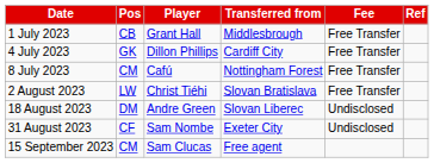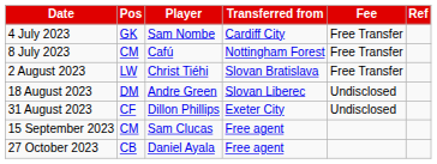 <table class="wikitable plainrowheaders sortable">
 <tr>
 <th style="background:#E00000;color:white">Date</th>
 <th style="background:#E00000;color:white">Pos</th>
 <th style="background:#E00000;color:white">Player</th>
 <th style="background:#E00000;color:white">Transferred from</th>
 <th style="background:#E00000;color:white">Fee</th>
 <th style="background:#E00000;color:white">Ref</th>
 </tr>
 <tr>
-<td>1 July 2023</td>
-<td><a href='#'>CB</a></td>
-<td> <a href='#'>Grant Hall</a></td>
-<td> <a href='#'>Middlesbrough</a></td>
-<td>Free Transfer</td>
-<td></td>
-</tr>
-<tr>
 <td>4 July 2023</td>
 <td><a href='#'>GK</a></td>
-<td> <a href='#'>Dillon Phillips</a></td>
+<td> <a href='#'>Sam Nombe</a></td>
 <td> <a href='#'>Cardiff City</a></td>
 <td>Free Transfer</td>
 <td></td>
 </tr>
 <tr>
 <td>8 July 2023</td>
 <td><a href='#'>CM</a></td>
 <td> <a href='#'>Cafú</a></td>
 <td> <a href='#'>Nottingham Forest</a></td>
 <td>Free Transfer</td>
 <td></td>
 </tr>
 <tr>
 <td>2 August 2023</td>
 <td><a href='#'>LW</a></td>
 <td> <a href='#'>Christ Tiéhi</a></td>
 <td> <a href='#'>Slovan Bratislava</a></td>
 <td>Free Transfer</td>
 <td></td>
 </tr>
 <tr>
 <td>18 August 2023</td>
 <td><a href='#'>DM</a></td>
 <td> <a href='#'>Andre Green</a></td>
 <td> <a href='#'>Slovan Liberec</a></td>
 <td>Undisclosed</td>
 <td></td>
 </tr>
 <tr>
 <td>31 August 2023</td>
 <td><a href='#'>CF</a></td>
-<td> <a href='#'>Sam Nombe</a></td>
+<td> <a href='#'>Dillon Phillips</a></td>
 <td> <a href='#'>Exeter City</a></td>
 <td>Undisclosed</td>
 <td></td>
 </tr>
 <tr>
 <td>15 September 2023</td>
 <td><a href='#'>CM</a></td>
 <td> <a href='#'>Sam Clucas</a></td>
 <td> <a href='#'>Free agent</a></td>
 <td></td>
 <td></td>
 </tr>
+<tr>
+<td>27 October 2023</td>
+<td><a href='#'>CB</a></td>
+<td> <a href='#'>Daniel Ayala</a></td>
+<td> <a href='#'>Free agent</a></td>
+<td></td>
+<td></td>
+</tr>
 </table>
